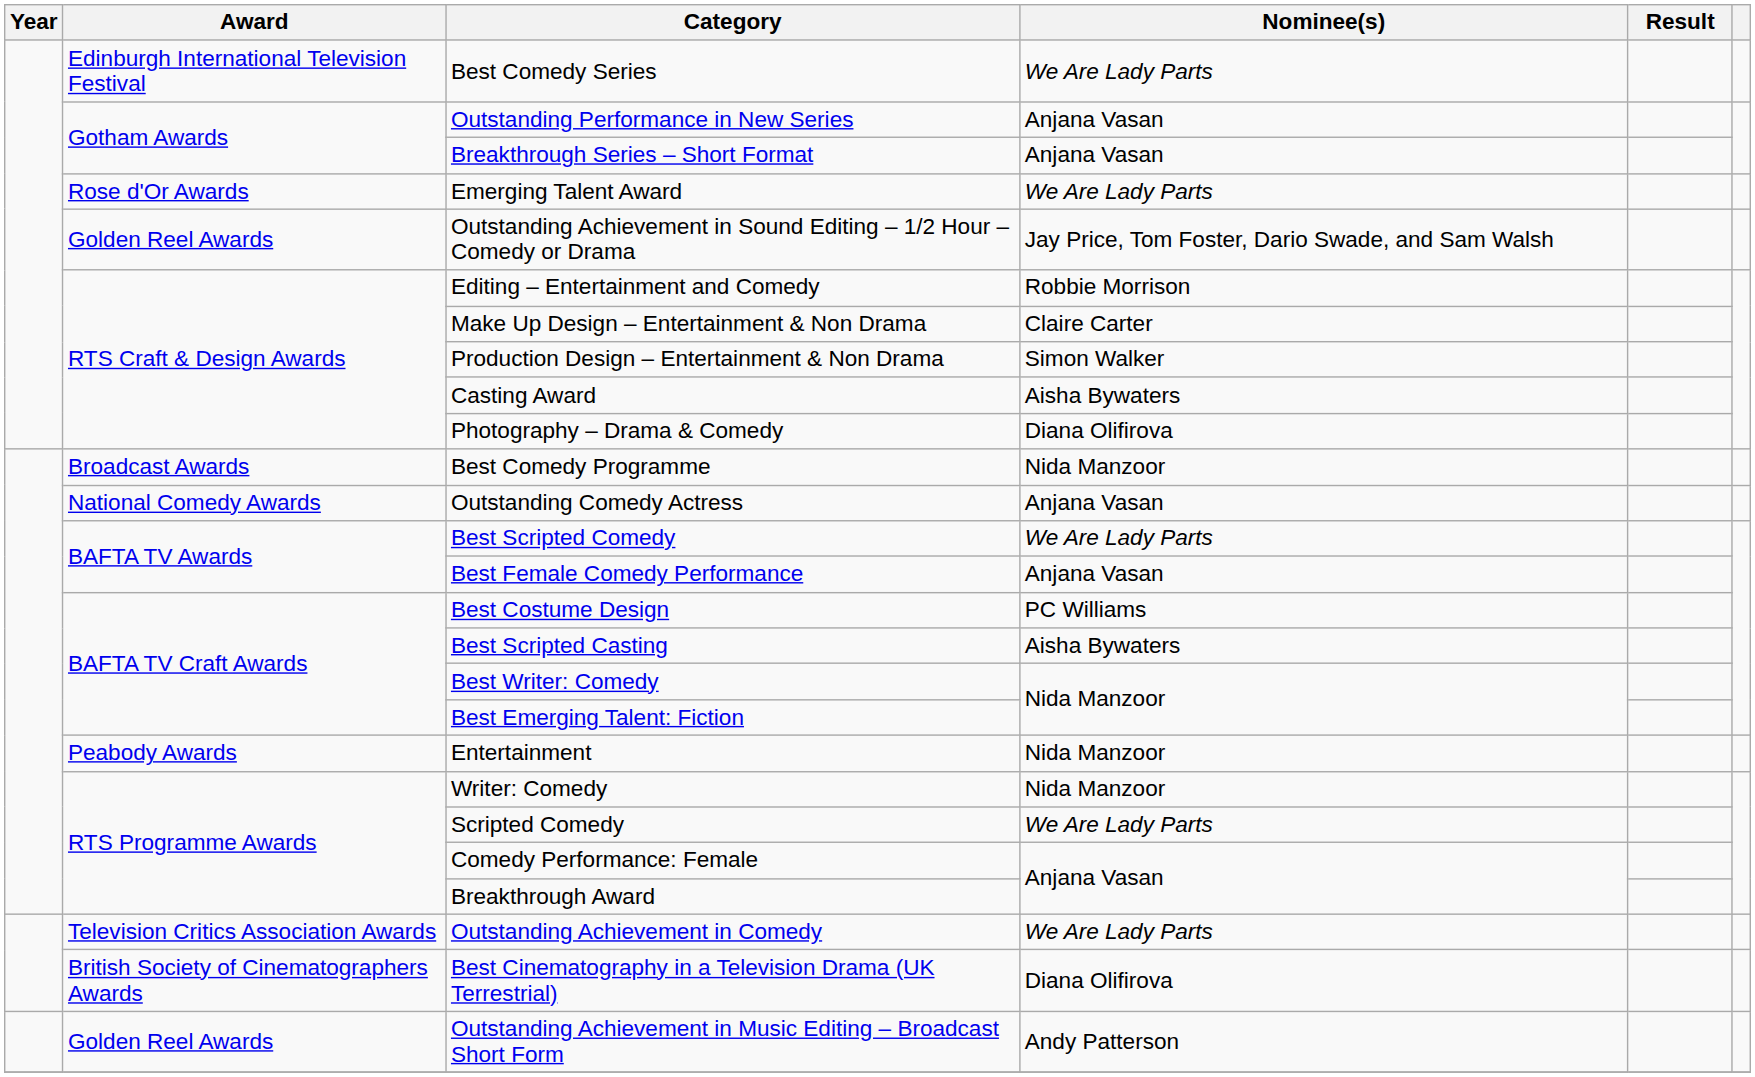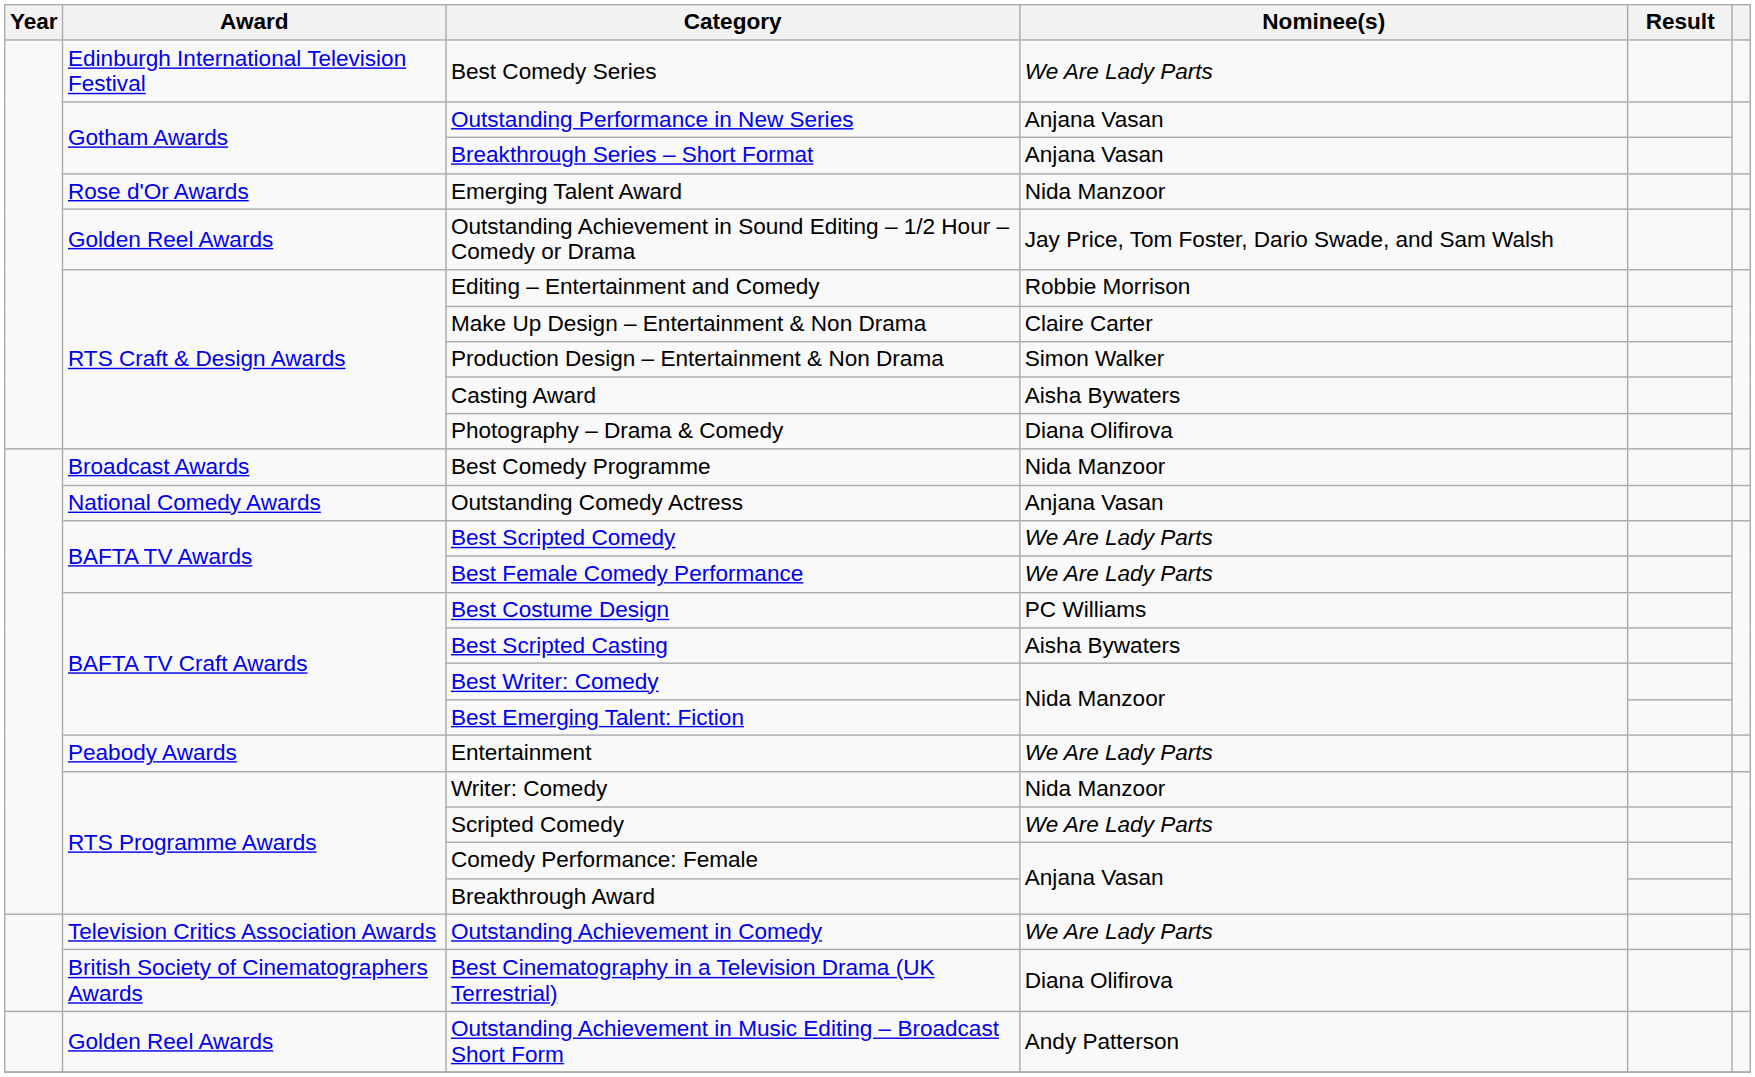 <table class="wikitable sortable" style="width:98%">
 <tr>
 <th scope="col" style="width:3%;">Year</th>
 <th scope="col" style="width:22%;">Award</th>
 <th scope="col" style="width:33%;">Category</th>
 <th scope="col" style="width:35%;">Nominee(s)</th>
 <th scope="col" style="width:6%;">Result</th>
 <th scope="col" class="unsortable" style="width:1%;"></th>
 </tr>
 <tr>
 <td rowspan="10"></td>
 <td><a href='#'>Edinburgh International Television Festival</a></td>
 <td>Best Comedy Series</td>
 <td><em>We Are Lady Parts</em></td>
 <td></td>
 <td align="center"></td>
 </tr>
 <tr>
 <td rowspan="2"><a href='#'>Gotham Awards</a></td>
 <td><a href='#'>Outstanding Performance in New Series</a></td>
 <td>Anjana Vasan</td>
 <td></td>
 <td align="center" rowspan="2"></td>
 </tr>
 <tr>
 <td><a href='#'>Breakthrough Series – Short Format</a></td>
 <td>Anjana Vasan</td>
 <td></td>
 </tr>
 <tr>
 <td><a href='#'>Rose d'Or Awards</a></td>
 <td>Emerging Talent Award</td>
-<td><em>We Are Lady Parts</em></td>
+<td>Nida Manzoor</td>
 <td></td>
 <td align="center"></td>
 </tr>
 <tr>
 <td><a href='#'>Golden Reel Awards</a></td>
 <td>Outstanding Achievement in Sound Editing – 1/2 Hour – Comedy or Drama</td>
 <td>Jay Price, Tom Foster, Dario Swade, and Sam Walsh </td>
 <td></td>
 <td align="center"></td>
 </tr>
 <tr>
 <td rowspan="5"><a href='#'>RTS Craft & Design Awards</a></td>
 <td>Editing – Entertainment and Comedy</td>
 <td>Robbie Morrison</td>
 <td></td>
 <td align="center" rowspan="5"></td>
 </tr>
 <tr>
 <td>Make Up Design – Entertainment & Non Drama</td>
 <td>Claire Carter</td>
 <td></td>
 </tr>
 <tr>
 <td>Production Design – Entertainment & Non Drama</td>
 <td>Simon Walker</td>
 <td></td>
 </tr>
 <tr>
 <td>Casting Award</td>
 <td>Aisha Bywaters</td>
 <td></td>
 </tr>
 <tr>
 <td>Photography – Drama & Comedy</td>
 <td>Diana Olifirova</td>
 <td></td>
 </tr>
 <tr>
 <td rowspan="13"></td>
 <td><a href='#'>Broadcast Awards</a></td>
 <td>Best Comedy Programme</td>
 <td>Nida Manzoor</td>
 <td></td>
 <td align="center"></td>
 </tr>
 <tr>
 <td><a href='#'>National Comedy Awards</a></td>
 <td>Outstanding Comedy Actress</td>
 <td>Anjana Vasan</td>
 <td></td>
 <td align="center"></td>
 </tr>
 <tr>
 <td rowspan="2"><a href='#'>BAFTA TV Awards</a></td>
 <td><a href='#'>Best Scripted Comedy</a></td>
 <td><em>We Are Lady Parts</em></td>
 <td></td>
 <td align="center" rowspan="6"></td>
 </tr>
 <tr>
 <td><a href='#'>Best Female Comedy Performance</a></td>
-<td>Anjana Vasan</td>
+<td><em>We Are Lady Parts</em></td>
 <td></td>
 </tr>
 <tr>
 <td rowspan="4"><a href='#'>BAFTA TV Craft Awards</a></td>
 <td><a href='#'>Best Costume Design</a></td>
 <td>PC Williams</td>
 <td></td>
 </tr>
 <tr>
 <td><a href='#'>Best Scripted Casting</a></td>
 <td>Aisha Bywaters</td>
 <td></td>
 </tr>
 <tr>
 <td><a href='#'>Best Writer: Comedy</a></td>
 <td rowspan="2">Nida Manzoor</td>
 <td></td>
 </tr>
 <tr>
 <td><a href='#'>Best Emerging Talent: Fiction</a></td>
 <td></td>
 </tr>
 <tr>
 <td><a href='#'>Peabody Awards</a></td>
 <td>Entertainment</td>
-<td>Nida Manzoor</td>
+<td><em>We Are Lady Parts</em></td>
 <td></td>
 <td align="center"></td>
 </tr>
 <tr>
 <td rowspan="4"><a href='#'>RTS Programme Awards</a></td>
 <td>Writer: Comedy</td>
 <td>Nida Manzoor</td>
 <td></td>
 <td align="center" rowspan="4"></td>
 </tr>
 <tr>
 <td>Scripted Comedy</td>
 <td><em>We Are Lady Parts</em></td>
 <td></td>
 </tr>
 <tr>
 <td>Comedy Performance: Female</td>
 <td rowspan="2">Anjana Vasan</td>
 <td></td>
 </tr>
 <tr>
 <td>Breakthrough Award</td>
 <td></td>
 </tr>
 <tr>
 <td rowspan="2"></td>
 <td><a href='#'>Television Critics Association Awards</a></td>
 <td><a href='#'>Outstanding Achievement in Comedy</a></td>
 <td><em>We Are Lady Parts</em></td>
 <td></td>
 <td align="center"></td>
 </tr>
 <tr>
 <td><a href='#'>British Society of Cinematographers Awards</a></td>
 <td><a href='#'>Best Cinematography in a Television Drama (UK Terrestrial)</a></td>
 <td>Diana Olifirova </td>
 <td></td>
 <td align="center"></td>
 </tr>
 <tr>
 <td></td>
 <td><a href='#'>Golden Reel Awards</a></td>
 <td><a href='#'>Outstanding Achievement in Music Editing – Broadcast Short Form</a></td>
 <td>Andy Patterson </td>
 <td></td>
 <td align="center"></td>
 </tr>
 <tr>
 </tr>
 </table>
